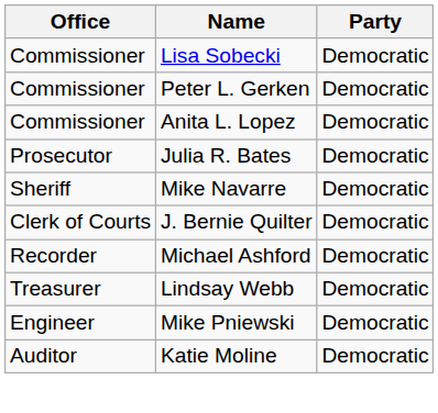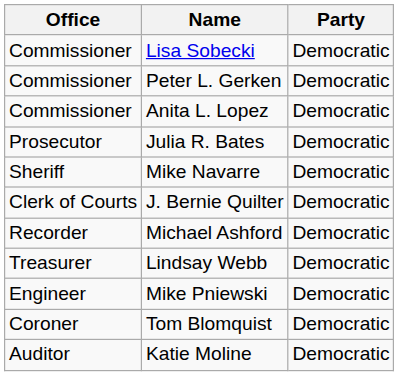 <table class="wikitable">
 <tr>
 <th>Office</th>
 <th>Name</th>
 <th>Party</th>
 </tr>
 <tr>
 <td>Commissioner</td>
 <td><a href='#'>Lisa Sobecki</a></td>
 <td>Democratic</td>
 </tr>
 <tr>
 <td>Commissioner</td>
 <td>Peter L. Gerken</td>
 <td>Democratic</td>
 </tr>
 <tr>
 <td>Commissioner</td>
 <td>Anita L. Lopez</td>
 <td>Democratic</td>
 </tr>
 <tr>
 <td>Prosecutor</td>
 <td>Julia R. Bates</td>
 <td>Democratic</td>
 </tr>
 <tr>
 <td>Sheriff</td>
 <td>Mike Navarre</td>
 <td>Democratic</td>
 </tr>
 <tr>
 <td>Clerk of Courts</td>
 <td>J. Bernie Quilter</td>
 <td>Democratic</td>
 </tr>
 <tr>
 <td>Recorder</td>
 <td>Michael Ashford</td>
 <td>Democratic</td>
 </tr>
 <tr>
 <td>Treasurer</td>
 <td>Lindsay Webb</td>
 <td>Democratic</td>
 </tr>
 <tr>
 <td>Engineer</td>
 <td>Mike Pniewski</td>
 <td>Democratic</td>
 </tr>
 <tr>
+<td>Coroner</td>
+<td>Tom Blomquist</td>
+<td>Democratic</td>
+</tr>
+<tr>
 <td>Auditor</td>
 <td>Katie Moline</td>
 <td>Democratic</td>
 </tr>
 </table>
